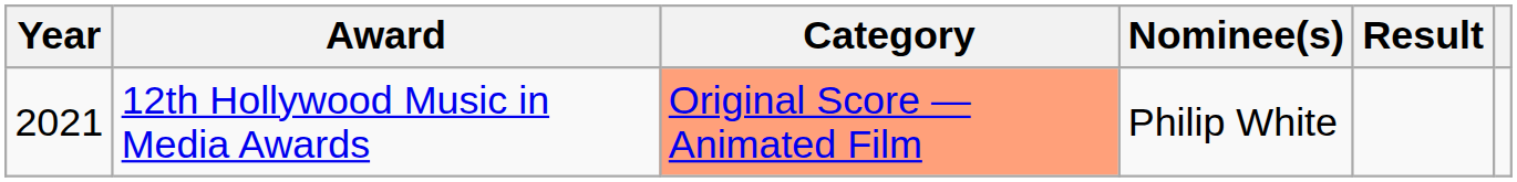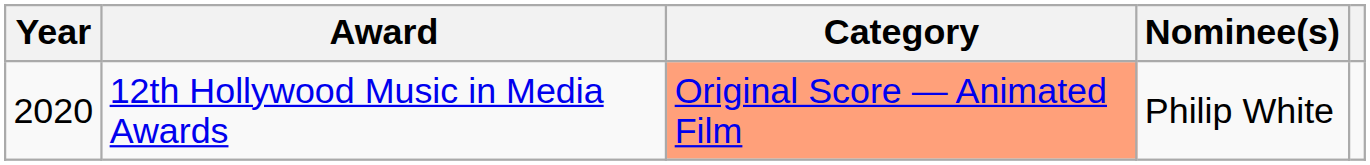 <table class="wikitable">
 <tr>
 <th>Year</th>
 <th>Award</th>
 <th>Category</th>
 <th>Nominee(s)</th>
-<th>Result</th>
 <th></th>
 </tr>
 <tr>
-<td>2021</td>
+<td>2020</td>
 <td><a href='#'>12th Hollywood Music in Media Awards</a></td>
 <td style="background: lightsalmon;"><a href='#'>Original Score — Animated Film</a></td>
 <td>Philip White</td>
-<td></td>
 <td style="text-align:center;"></td>
 </tr>
 </table>
